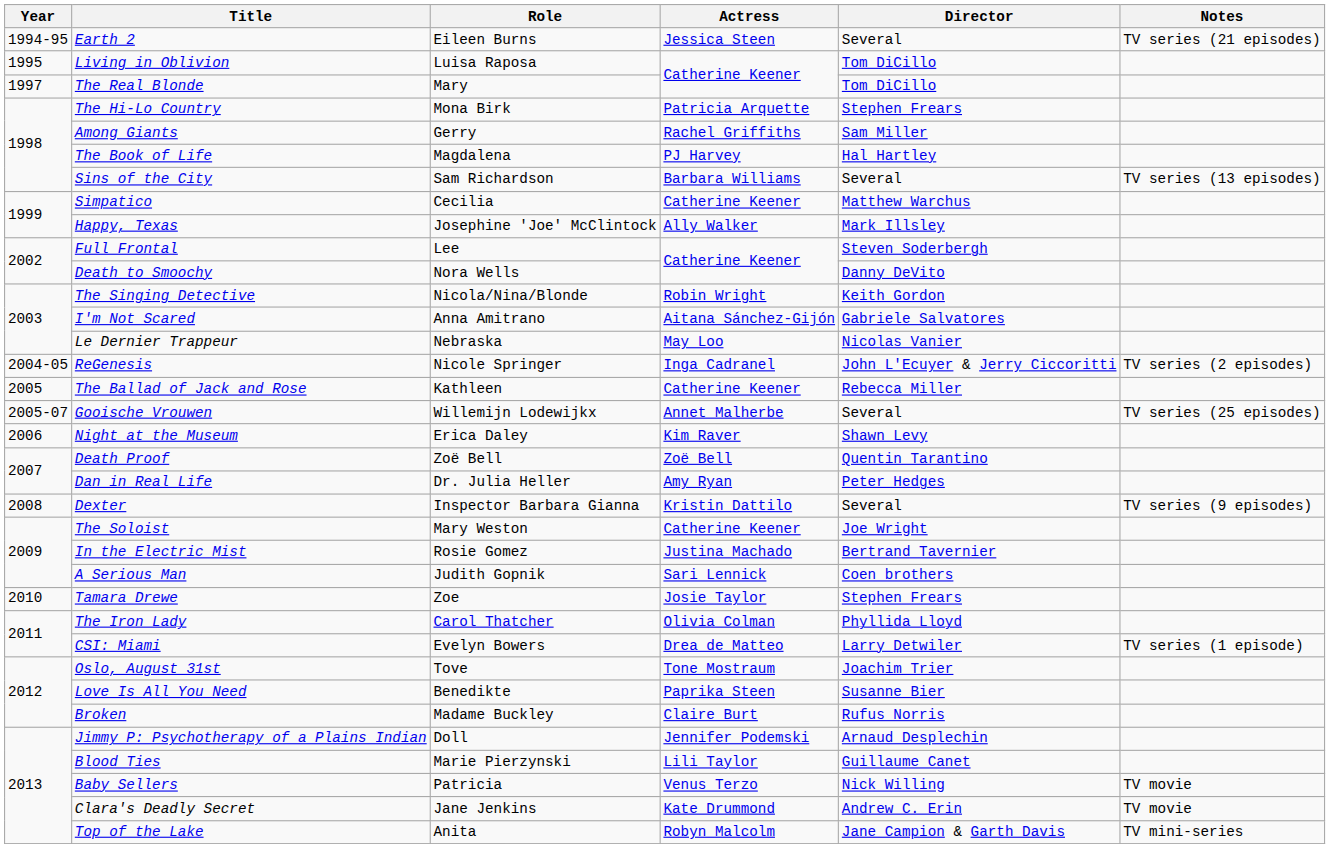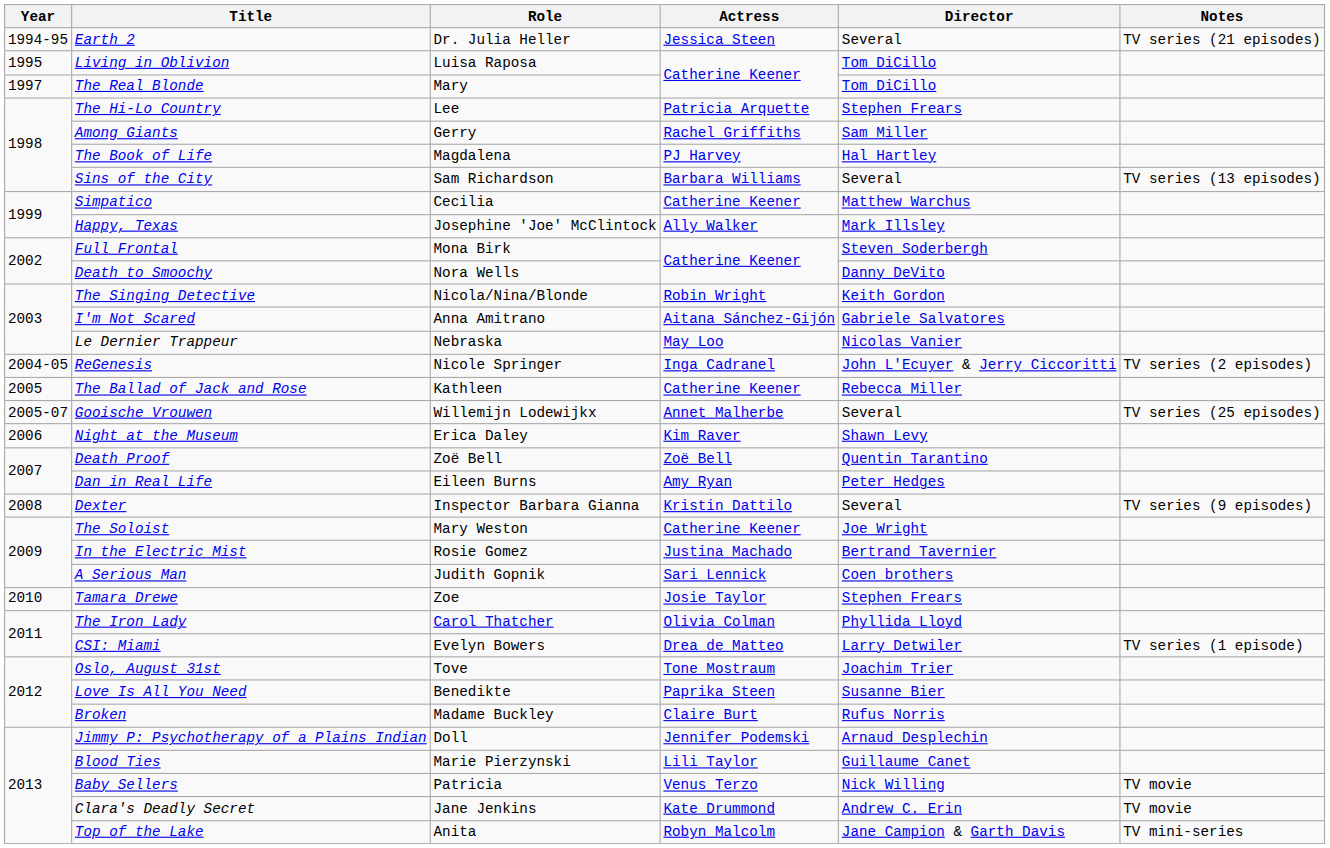 <table class="wikitable">
 <tr>
 <th>Year</th>
 <th>Title</th>
 <th>Role</th>
 <th>Actress</th>
 <th>Director</th>
 <th>Notes</th>
 </tr>
 <tr>
 <td rowspan=1>1994-95</td>
 <td><em><a href='#'>Earth 2</a></em></td>
-<td>Eileen Burns</td>
+<td>Dr. Julia Heller</td>
 <td><a href='#'>Jessica Steen</a></td>
 <td>Several</td>
 <td>TV series (21 episodes)</td>
 </tr>
 <tr>
 <td rowspan=1>1995</td>
 <td><em><a href='#'>Living in Oblivion</a></em></td>
 <td>Luisa Raposa</td>
 <td rowspan=2><a href='#'>Catherine Keener</a></td>
 <td><a href='#'>Tom DiCillo</a></td>
 <td></td>
 </tr>
 <tr>
 <td rowspan=1>1997</td>
 <td><em><a href='#'>The Real Blonde</a></em></td>
 <td>Mary</td>
 <td><a href='#'>Tom DiCillo</a></td>
 <td></td>
 </tr>
 <tr>
 <td rowspan=4>1998</td>
 <td><em><a href='#'>The Hi-Lo Country</a></em></td>
-<td>Mona Birk</td>
+<td>Lee</td>
 <td><a href='#'>Patricia Arquette</a></td>
 <td><a href='#'>Stephen Frears</a></td>
 <td></td>
 </tr>
 <tr>
 <td><em><a href='#'>Among Giants</a></em></td>
 <td>Gerry</td>
 <td><a href='#'>Rachel Griffiths</a></td>
 <td><a href='#'>Sam Miller</a></td>
 <td></td>
 </tr>
 <tr>
 <td><em><a href='#'>The Book of Life</a></em></td>
 <td>Magdalena</td>
 <td><a href='#'>PJ Harvey</a></td>
 <td><a href='#'>Hal Hartley</a></td>
 <td></td>
 </tr>
 <tr>
 <td><em><a href='#'>Sins of the City</a></em></td>
 <td>Sam Richardson</td>
 <td><a href='#'>Barbara Williams</a></td>
 <td>Several</td>
 <td>TV series (13 episodes)</td>
 </tr>
 <tr>
 <td rowspan=2>1999</td>
 <td><em><a href='#'>Simpatico</a></em></td>
 <td>Cecilia</td>
 <td><a href='#'>Catherine Keener</a></td>
 <td><a href='#'>Matthew Warchus</a></td>
 <td></td>
 </tr>
 <tr>
 <td><em><a href='#'>Happy, Texas</a></em></td>
 <td>Josephine 'Joe' McClintock</td>
 <td><a href='#'>Ally Walker</a></td>
 <td><a href='#'>Mark Illsley</a></td>
 <td></td>
 </tr>
 <tr>
 <td rowspan=2>2002</td>
 <td><em><a href='#'>Full Frontal</a></em></td>
-<td>Lee</td>
+<td>Mona Birk</td>
 <td rowspan=2><a href='#'>Catherine Keener</a></td>
 <td><a href='#'>Steven Soderbergh</a></td>
 <td></td>
 </tr>
 <tr>
 <td><em><a href='#'>Death to Smoochy</a></em></td>
 <td>Nora Wells</td>
 <td><a href='#'>Danny DeVito</a></td>
 <td></td>
 </tr>
 <tr>
 <td rowspan=3>2003</td>
 <td><em><a href='#'>The Singing Detective</a></em></td>
 <td>Nicola/Nina/Blonde</td>
 <td><a href='#'>Robin Wright</a></td>
 <td><a href='#'>Keith Gordon</a></td>
 <td></td>
 </tr>
 <tr>
 <td><em><a href='#'>I'm Not Scared</a></em></td>
 <td>Anna Amitrano</td>
 <td><a href='#'>Aitana Sánchez-Gijón</a></td>
 <td><a href='#'>Gabriele Salvatores</a></td>
 <td></td>
 </tr>
 <tr>
 <td><em>Le Dernier Trappeur</em></td>
 <td>Nebraska</td>
 <td><a href='#'>May Loo</a></td>
 <td><a href='#'>Nicolas Vanier</a></td>
 <td></td>
 </tr>
 <tr>
 <td rowspan=1>2004-05</td>
 <td><em><a href='#'>ReGenesis</a></em></td>
 <td>Nicole Springer</td>
 <td><a href='#'>Inga Cadranel</a></td>
 <td><a href='#'>John L'Ecuyer</a> & <a href='#'>Jerry Ciccoritti</a></td>
 <td>TV series (2 episodes)</td>
 </tr>
 <tr>
 <td rowspan=1>2005</td>
 <td><em><a href='#'>The Ballad of Jack and Rose</a></em></td>
 <td>Kathleen</td>
 <td><a href='#'>Catherine Keener</a></td>
 <td><a href='#'>Rebecca Miller</a></td>
 <td></td>
 </tr>
 <tr>
 <td rowspan=1>2005-07</td>
 <td><em><a href='#'>Gooische Vrouwen</a></em></td>
 <td>Willemijn Lodewijkx</td>
 <td><a href='#'>Annet Malherbe</a></td>
 <td>Several</td>
 <td>TV series (25 episodes)</td>
 </tr>
 <tr>
 <td rowspan=1>2006</td>
 <td><em><a href='#'>Night at the Museum</a></em></td>
 <td>Erica Daley</td>
 <td><a href='#'>Kim Raver</a></td>
 <td><a href='#'>Shawn Levy</a></td>
 <td></td>
 </tr>
 <tr>
 <td rowspan=2>2007</td>
 <td><em><a href='#'>Death Proof</a></em></td>
 <td>Zoë Bell</td>
 <td><a href='#'>Zoë Bell</a></td>
 <td><a href='#'>Quentin Tarantino</a></td>
 <td></td>
 </tr>
 <tr>
 <td><em><a href='#'>Dan in Real Life</a></em></td>
-<td>Dr. Julia Heller</td>
+<td>Eileen Burns</td>
 <td><a href='#'>Amy Ryan</a></td>
 <td><a href='#'>Peter Hedges</a></td>
 <td></td>
 </tr>
 <tr>
 <td rowspan=1>2008</td>
 <td><em><a href='#'>Dexter</a></em></td>
 <td>Inspector Barbara Gianna</td>
 <td><a href='#'>Kristin Dattilo</a></td>
 <td>Several</td>
 <td>TV series (9 episodes)</td>
 </tr>
 <tr>
 <td rowspan=3>2009</td>
 <td><em><a href='#'>The Soloist</a></em></td>
 <td>Mary Weston</td>
 <td><a href='#'>Catherine Keener</a></td>
 <td><a href='#'>Joe Wright</a></td>
 <td></td>
 </tr>
 <tr>
 <td><em><a href='#'>In the Electric Mist</a></em></td>
 <td>Rosie Gomez</td>
 <td><a href='#'>Justina Machado</a></td>
 <td><a href='#'>Bertrand Tavernier</a></td>
 <td></td>
 </tr>
 <tr>
 <td><em><a href='#'>A Serious Man</a></em></td>
 <td>Judith Gopnik</td>
 <td><a href='#'>Sari Lennick</a></td>
 <td><a href='#'>Coen brothers</a></td>
 <td></td>
 </tr>
 <tr>
 <td rowspan=1>2010</td>
 <td><em><a href='#'>Tamara Drewe</a></em></td>
 <td>Zoe</td>
 <td><a href='#'>Josie Taylor</a></td>
 <td><a href='#'>Stephen Frears</a></td>
 <td></td>
 </tr>
 <tr>
 <td rowspan=2>2011</td>
 <td><em><a href='#'>The Iron Lady</a></em></td>
 <td><a href='#'>Carol Thatcher</a></td>
 <td><a href='#'>Olivia Colman</a></td>
 <td><a href='#'>Phyllida Lloyd</a></td>
 <td></td>
 </tr>
 <tr>
 <td><em><a href='#'>CSI: Miami</a></em></td>
 <td>Evelyn Bowers</td>
 <td><a href='#'>Drea de Matteo</a></td>
 <td><a href='#'>Larry Detwiler</a></td>
 <td>TV series (1 episode)</td>
 </tr>
 <tr>
 <td rowspan=3>2012</td>
 <td><em><a href='#'>Oslo, August 31st</a></em></td>
 <td>Tove</td>
 <td><a href='#'>Tone Mostraum</a></td>
 <td><a href='#'>Joachim Trier</a></td>
 <td></td>
 </tr>
 <tr>
 <td><em><a href='#'>Love Is All You Need</a></em></td>
 <td>Benedikte</td>
 <td><a href='#'>Paprika Steen</a></td>
 <td><a href='#'>Susanne Bier</a></td>
 <td></td>
 </tr>
 <tr>
 <td><em><a href='#'>Broken</a></em></td>
 <td>Madame Buckley</td>
 <td><a href='#'>Claire Burt</a></td>
 <td><a href='#'>Rufus Norris</a></td>
 <td></td>
 </tr>
 <tr>
 <td rowspan=5>2013</td>
 <td><em><a href='#'>Jimmy P: Psychotherapy of a Plains Indian</a></em></td>
 <td>Doll</td>
 <td><a href='#'>Jennifer Podemski</a></td>
 <td><a href='#'>Arnaud Desplechin</a></td>
 <td></td>
 </tr>
 <tr>
 <td><em><a href='#'>Blood Ties</a></em></td>
 <td>Marie Pierzynski</td>
 <td><a href='#'>Lili Taylor</a></td>
 <td><a href='#'>Guillaume Canet</a></td>
 <td></td>
 </tr>
 <tr>
 <td><em><a href='#'>Baby Sellers</a></em></td>
 <td>Patricia</td>
 <td><a href='#'>Venus Terzo</a></td>
 <td><a href='#'>Nick Willing</a></td>
 <td>TV movie</td>
 </tr>
 <tr>
 <td><em>Clara's Deadly Secret</em></td>
 <td>Jane Jenkins</td>
 <td><a href='#'>Kate Drummond</a></td>
 <td><a href='#'>Andrew C. Erin</a></td>
 <td>TV movie</td>
 </tr>
 <tr>
 <td><em><a href='#'>Top of the Lake</a></em></td>
 <td>Anita</td>
 <td><a href='#'>Robyn Malcolm</a></td>
 <td><a href='#'>Jane Campion</a> & <a href='#'>Garth Davis</a></td>
 <td>TV mini-series</td>
 </tr>
 <tr>
 </tr>
 </table>
